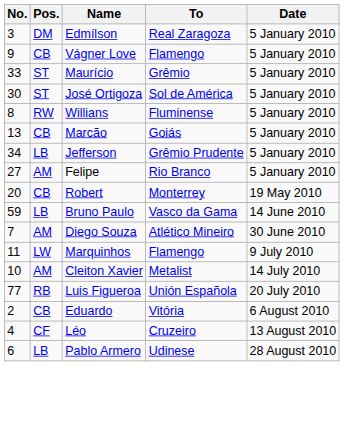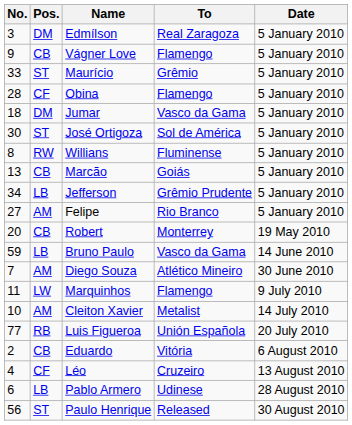 <table class="wikitable">
 <tr>
 <th>No.</th>
 <th>Pos.</th>
 <th>Name</th>
 <th>To</th>
 <th>Date</th>
 </tr>
 <tr>
 <td>3</td>
 <td><a href='#'>DM</a></td>
 <td> <a href='#'>Edmílson</a></td>
 <td> <a href='#'>Real Zaragoza</a></td>
 <td>5 January 2010</td>
 </tr>
 <tr>
 <td>9</td>
 <td><a href='#'>CB</a></td>
 <td> <a href='#'>Vágner Love</a></td>
 <td> <a href='#'>Flamengo</a></td>
 <td>5 January 2010</td>
 </tr>
 <tr>
 <td>33</td>
 <td><a href='#'>ST</a></td>
 <td> <a href='#'>Maurício</a></td>
 <td> <a href='#'>Grêmio</a></td>
+<td>5 January 2010</td>
+</tr>
+<tr>
+<td>28</td>
+<td><a href='#'>CF</a></td>
+<td> <a href='#'>Obina</a></td>
+<td> <a href='#'>Flamengo</a></td>
+<td>5 January 2010</td>
+</tr>
+<tr>
+<td>18</td>
+<td><a href='#'>DM</a></td>
+<td> <a href='#'>Jumar</a></td>
+<td> <a href='#'>Vasco da Gama</a></td>
 <td>5 January 2010</td>
 </tr>
 <tr>
 <td>30</td>
 <td><a href='#'>ST</a></td>
 <td> <a href='#'>José Ortigoza</a></td>
 <td> <a href='#'>Sol de América</a></td>
 <td>5 January 2010</td>
 </tr>
 <tr>
 <td>8</td>
 <td><a href='#'>RW</a></td>
 <td> <a href='#'>Willians</a></td>
 <td> <a href='#'>Fluminense</a></td>
 <td>5 January 2010</td>
 </tr>
 <tr>
 <td>13</td>
 <td><a href='#'>CB</a></td>
 <td> <a href='#'>Marcão</a></td>
 <td> <a href='#'>Goiás</a></td>
 <td>5 January 2010</td>
 </tr>
 <tr>
 <td>34</td>
 <td><a href='#'>LB</a></td>
 <td> <a href='#'>Jefferson</a></td>
 <td> <a href='#'>Grêmio Prudente</a></td>
 <td>5 January 2010</td>
 </tr>
 <tr>
 <td>27</td>
 <td><a href='#'>AM</a></td>
 <td> Felipe</td>
 <td> <a href='#'>Rio Branco</a></td>
 <td>5 January 2010</td>
 </tr>
 <tr>
 <td>20</td>
 <td><a href='#'>CB</a></td>
 <td> <a href='#'>Robert</a></td>
 <td> <a href='#'>Monterrey</a></td>
 <td>19 May 2010</td>
 </tr>
 <tr>
 <td>59</td>
 <td><a href='#'>LB</a></td>
 <td> <a href='#'>Bruno Paulo</a></td>
 <td> <a href='#'>Vasco da Gama</a></td>
 <td>14 June 2010</td>
 </tr>
 <tr>
 <td>7</td>
 <td><a href='#'>AM</a></td>
 <td> <a href='#'>Diego Souza</a></td>
 <td> <a href='#'>Atlético Mineiro</a></td>
 <td>30 June 2010</td>
 </tr>
 <tr>
 <td>11</td>
 <td><a href='#'>LW</a></td>
 <td> <a href='#'>Marquinhos</a></td>
 <td> <a href='#'>Flamengo</a></td>
 <td>9 July 2010</td>
 </tr>
 <tr>
 <td>10</td>
 <td><a href='#'>AM</a></td>
 <td> <a href='#'>Cleiton Xavier</a></td>
 <td> <a href='#'>Metalist</a></td>
 <td>14 July 2010</td>
 </tr>
 <tr>
 <td>77</td>
 <td><a href='#'>RB</a></td>
 <td> <a href='#'>Luis Figueroa</a></td>
 <td> <a href='#'>Unión Española</a></td>
 <td>20 July 2010</td>
 </tr>
 <tr>
 <td>2</td>
 <td><a href='#'>CB</a></td>
 <td> <a href='#'>Eduardo</a></td>
 <td> <a href='#'>Vitória</a></td>
 <td>6 August 2010</td>
 </tr>
 <tr>
 <td>4</td>
 <td><a href='#'>CF</a></td>
 <td> <a href='#'>Léo</a></td>
 <td> <a href='#'>Cruzeiro</a></td>
 <td>13 August 2010</td>
 </tr>
 <tr>
 <td>6</td>
 <td><a href='#'>LB</a></td>
 <td> <a href='#'>Pablo Armero</a></td>
 <td> <a href='#'>Udinese</a></td>
 <td>28 August 2010</td>
 </tr>
+<tr>
+<td>56</td>
+<td><a href='#'>ST</a></td>
+<td> <a href='#'>Paulo Henrique</a></td>
+<td><a href='#'>Released</a></td>
+<td>30 August 2010</td>
+</tr>
 </table>
